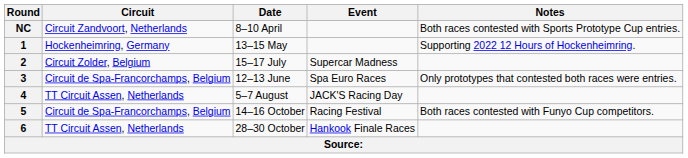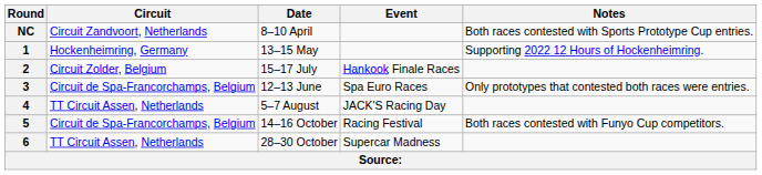 <table class="wikitable" style="font-size: 85%;">
 <tr>
 <th>Round</th>
 <th>Circuit</th>
 <th>Date</th>
 <th>Event</th>
 <th>Notes</th>
 </tr>
 <tr>
 <th>NC</th>
 <td> <a href='#'>Circuit Zandvoort</a>, <a href='#'>Netherlands</a></td>
 <td>8–10 April</td>
 <td></td>
 <td>Both races contested with Sports Prototype Cup entries.</td>
 </tr>
 <tr>
 <th>1</th>
 <td> <a href='#'>Hockenheimring</a>, <a href='#'>Germany</a></td>
 <td>13–15 May</td>
 <td></td>
 <td>Supporting <a href='#'>2022 12 Hours of Hockenheimring</a>.</td>
 </tr>
 <tr>
 <th>2</th>
 <td> <a href='#'>Circuit Zolder</a>, <a href='#'>Belgium</a></td>
 <td>15–17 July</td>
-<td>Supercar Madness</td>
+<td><a href='#'>Hankook</a> Finale Races</td>
 <td></td>
 </tr>
 <tr>
 <th>3</th>
 <td> <a href='#'>Circuit de Spa-Francorchamps</a>, <a href='#'>Belgium</a></td>
 <td>12–13 June</td>
 <td>Spa Euro Races</td>
 <td>Only prototypes that contested both races were  entries.</td>
 </tr>
 <tr>
 <th>4</th>
 <td> <a href='#'>TT Circuit Assen</a>, <a href='#'>Netherlands</a></td>
 <td>5–7 August</td>
 <td>JACK'S Racing Day</td>
 <td></td>
 </tr>
 <tr>
 <th>5</th>
 <td> <a href='#'>Circuit de Spa-Francorchamps</a>, <a href='#'>Belgium</a></td>
 <td>14–16 October</td>
 <td>Racing Festival</td>
 <td>Both races contested with Funyo Cup competitors.</td>
 </tr>
 <tr>
 <th>6</th>
 <td> <a href='#'>TT Circuit Assen</a>, <a href='#'>Netherlands</a></td>
 <td>28–30 October</td>
-<td><a href='#'>Hankook</a> Finale Races</td>
+<td>Supercar Madness</td>
 <td></td>
 </tr>
 <tr>
 <th colspan=5>Source:</th>
 </tr>
 </table>
